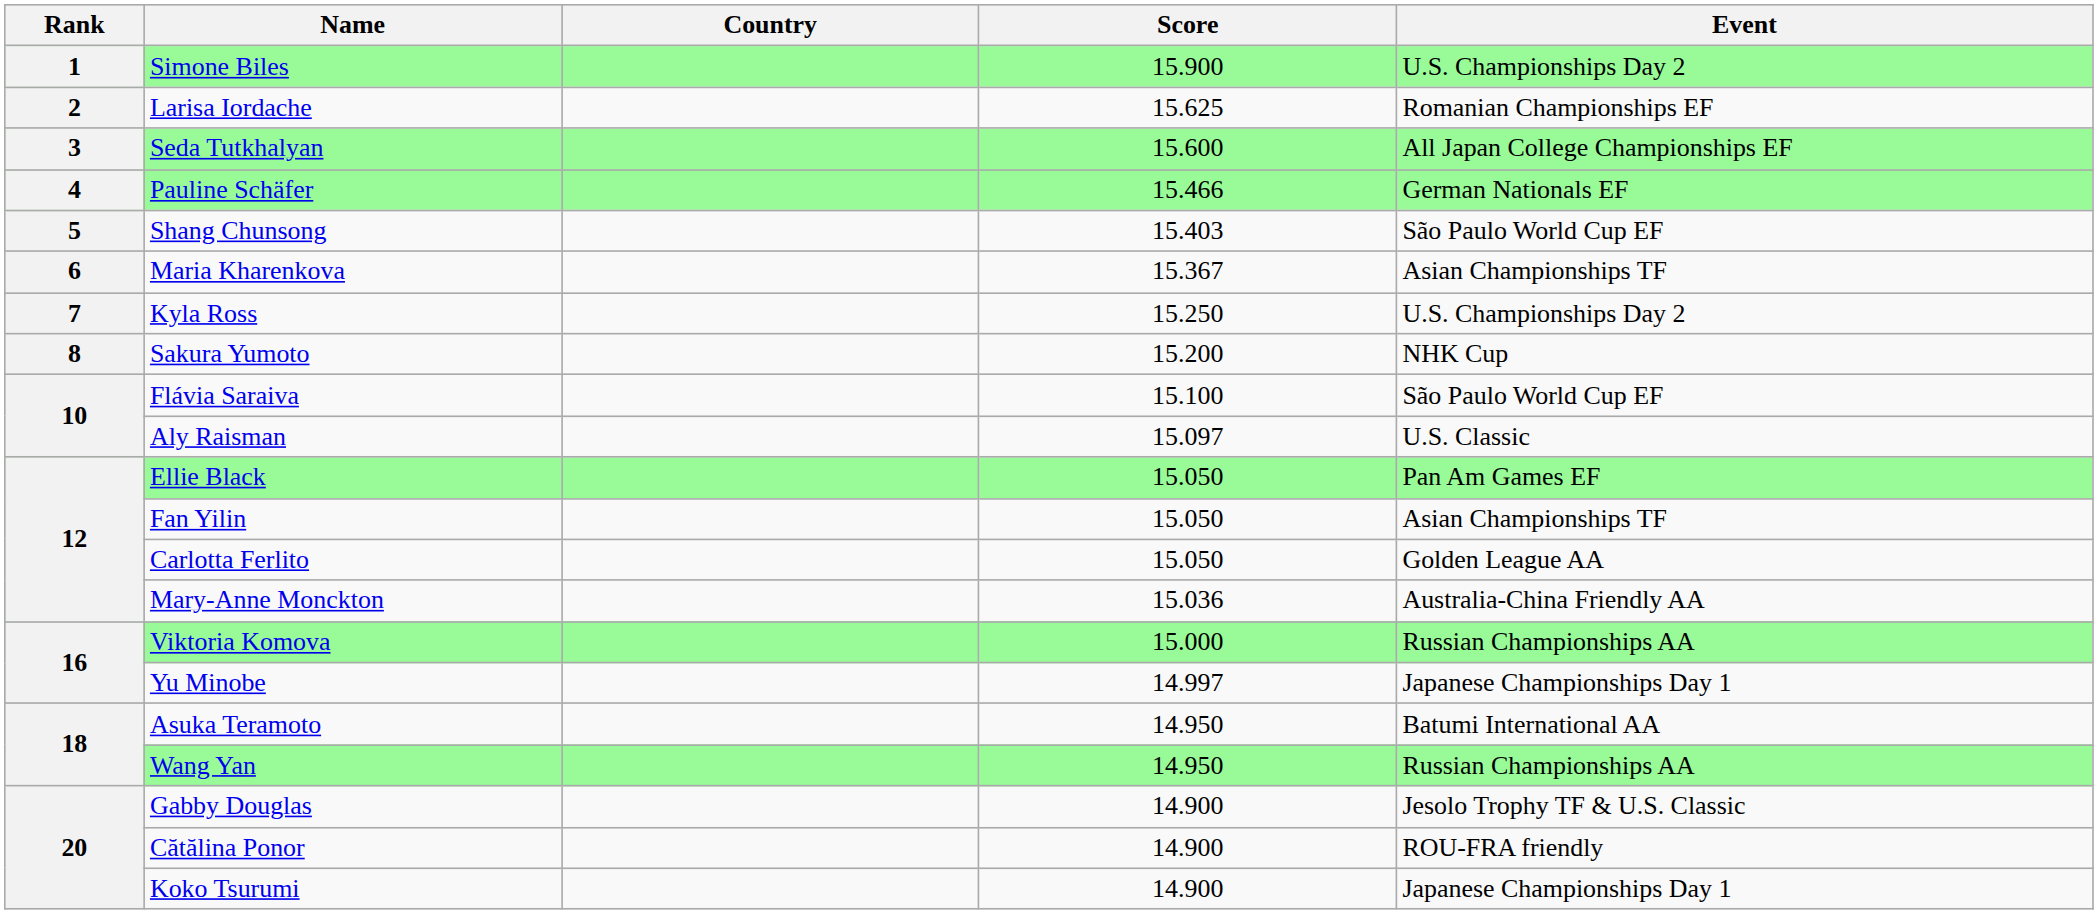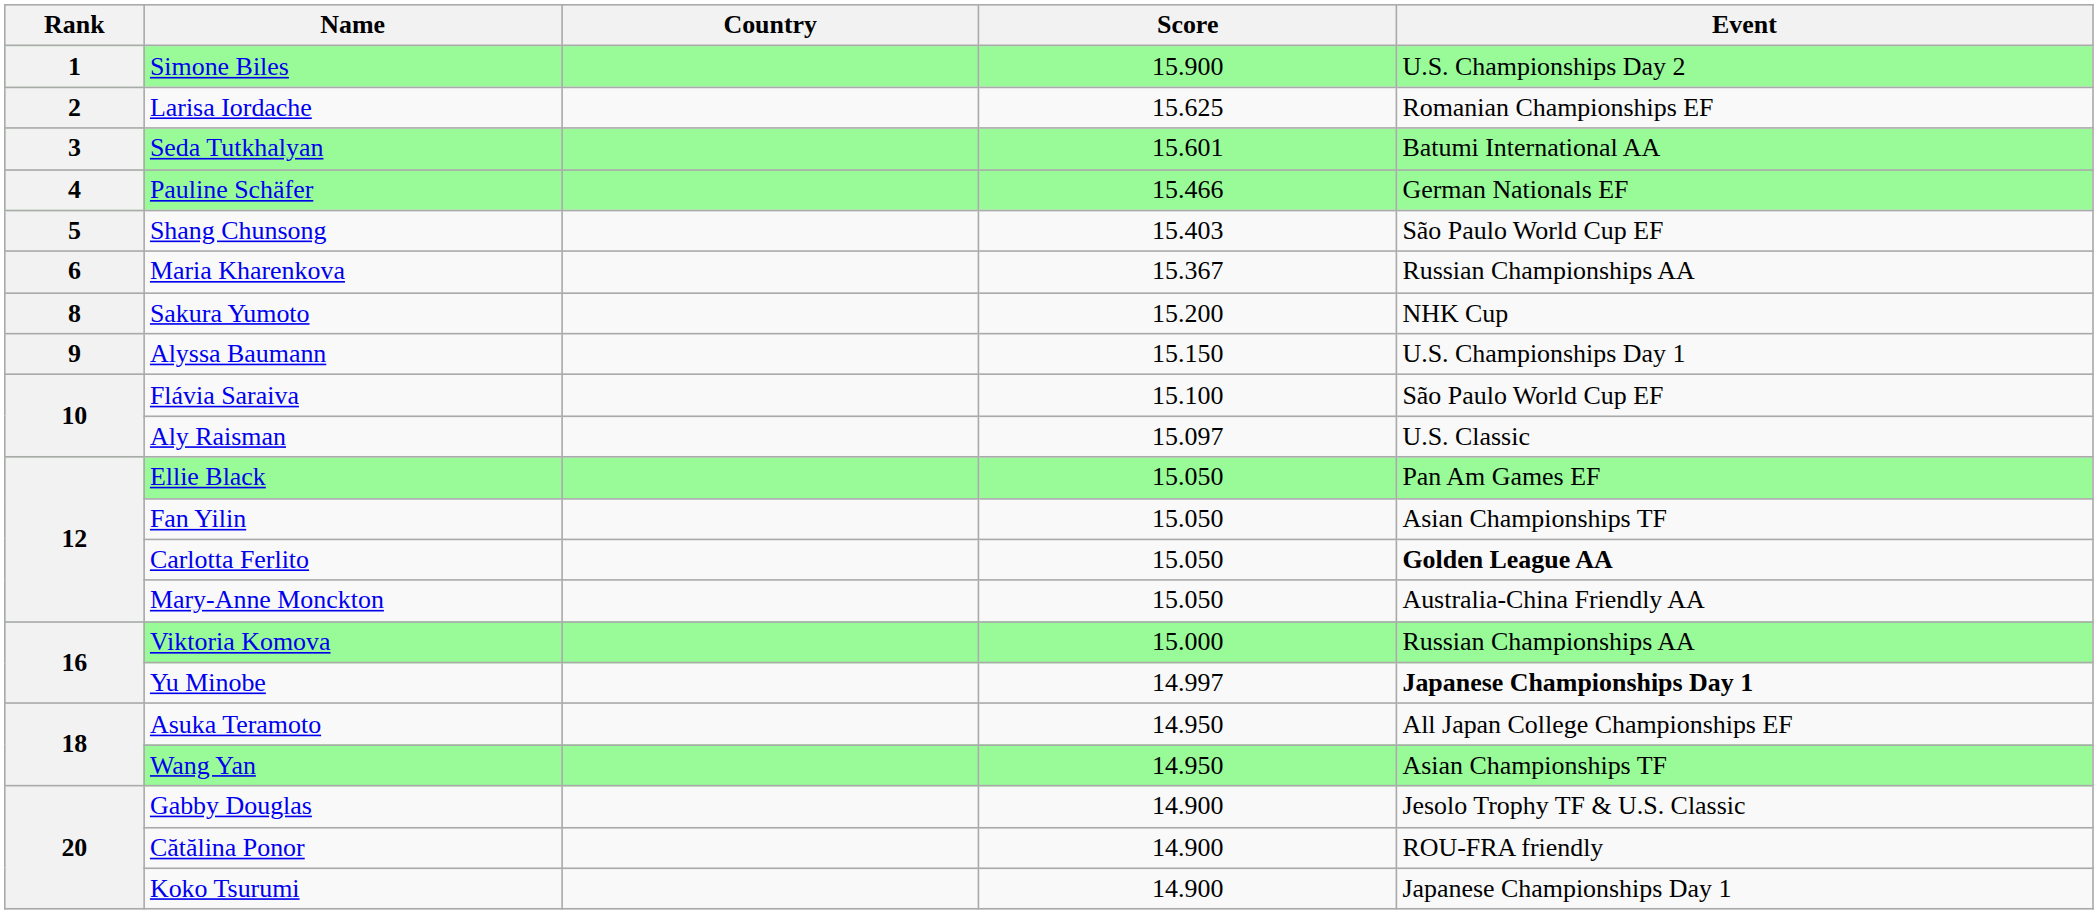 <table class="wikitable sortable" style="width:65%;">
 <tr>
 <th style="text-align:center; width:5%;">Rank</th>
 <th style="text-align:center; width:15%;">Name</th>
 <th style="text-align:center; width:15%;">Country</th>
 <th style="text-align:center; width:15%;">Score</th>
 <th style="text-align:center; width:25%;">Event</th>
 </tr>
 <tr style="background:#98fb98;">
 <th>1</th>
 <td><a href='#'>Simone Biles</a></td>
 <td></td>
 <td align=center>15.900</td>
 <td>U.S. Championships Day 2</td>
 </tr>
 <tr>
 <th>2</th>
 <td><a href='#'>Larisa Iordache</a></td>
 <td></td>
 <td align=center>15.625</td>
 <td>Romanian Championships EF</td>
 </tr>
 <tr style="background:#98fb98;">
 <th>3</th>
 <td><a href='#'>Seda Tutkhalyan</a></td>
 <td></td>
-<td align=center>15.600</td>
-<td>All Japan College Championships EF</td>
+<td align=center>15.601</td>
+<td>Batumi International AA</td>
 </tr>
 <tr style="background:#98fb98;">
 <th>4</th>
 <td><a href='#'>Pauline Schäfer</a></td>
 <td></td>
 <td align=center>15.466</td>
 <td>German Nationals EF</td>
 </tr>
 <tr>
 <th>5</th>
 <td><a href='#'>Shang Chunsong</a></td>
 <td></td>
 <td align=center>15.403</td>
 <td>São Paulo World Cup EF</td>
 </tr>
 <tr>
 <th>6</th>
 <td><a href='#'>Maria Kharenkova</a></td>
 <td></td>
 <td align=center>15.367</td>
-<td>Asian Championships TF</td>
-</tr>
-<tr>
-<th>7</th>
-<td><a href='#'>Kyla Ross</a></td>
-<td></td>
-<td align=center>15.250</td>
-<td>U.S. Championships Day 2</td>
+<td>Russian Championships AA</td>
 </tr>
 <tr>
 <th>8</th>
 <td><a href='#'>Sakura Yumoto</a></td>
 <td></td>
 <td align=center>15.200</td>
 <td>NHK Cup</td>
+</tr>
+<tr>
+<th>9</th>
+<td><a href='#'>Alyssa Baumann</a></td>
+<td></td>
+<td align=center>15.150</td>
+<td>U.S. Championships Day 1</td>
 </tr>
 <tr>
 <th rowspan=2>10</th>
 <td><a href='#'>Flávia Saraiva</a></td>
 <td></td>
 <td align=center>15.100</td>
 <td>São Paulo World Cup EF</td>
 </tr>
 <tr>
 <td><a href='#'>Aly Raisman</a></td>
 <td></td>
 <td align=center>15.097</td>
 <td>U.S. Classic</td>
 </tr>
 <tr style="background:#98fb98;">
 <th rowspan=4>12</th>
 <td><a href='#'>Ellie Black</a></td>
 <td></td>
 <td align=center>15.050</td>
 <td>Pan Am Games EF</td>
 </tr>
 <tr>
 <td><a href='#'>Fan Yilin</a></td>
 <td></td>
 <td align=center>15.050</td>
 <td>Asian Championships TF</td>
 </tr>
 <tr>
 <td><a href='#'>Carlotta Ferlito</a></td>
 <td></td>
 <td align=center>15.050</td>
-<td>Golden League AA</td>
+<td><strong>Golden League AA</strong></td>
 </tr>
 <tr>
 <td><a href='#'>Mary-Anne Monckton</a></td>
 <td></td>
-<td align=center>15.036</td>
+<td align=center>15.050</td>
 <td>Australia-China Friendly AA</td>
 </tr>
 <tr style="background:#98fb98;">
 <th rowspan=2>16</th>
 <td><a href='#'>Viktoria Komova</a></td>
 <td></td>
 <td align=center>15.000</td>
 <td>Russian Championships AA</td>
 </tr>
 <tr>
 <td><a href='#'>Yu Minobe</a></td>
 <td></td>
 <td align=center>14.997</td>
-<td>Japanese Championships Day 1</td>
+<td><strong>Japanese Championships Day 1</strong></td>
 </tr>
 <tr>
 <th rowspan=2>18</th>
 <td><a href='#'>Asuka Teramoto</a></td>
 <td></td>
 <td align=center>14.950</td>
-<td>Batumi International AA</td>
+<td>All Japan College Championships EF</td>
 </tr>
 <tr style="background:#98fb98;">
 <td><a href='#'>Wang Yan</a></td>
 <td></td>
 <td align=center>14.950</td>
-<td>Russian Championships AA</td>
+<td>Asian Championships TF</td>
 </tr>
 <tr>
 <th rowspan=3>20</th>
 <td><a href='#'>Gabby Douglas</a></td>
 <td></td>
 <td align=center>14.900</td>
 <td>Jesolo Trophy TF & U.S. Classic</td>
 </tr>
 <tr>
 <td><a href='#'>Cătălina Ponor</a></td>
 <td></td>
 <td align=center>14.900</td>
 <td>ROU-FRA friendly</td>
 </tr>
 <tr>
 <td><a href='#'>Koko Tsurumi</a></td>
 <td></td>
 <td align=center>14.900</td>
 <td>Japanese Championships Day 1</td>
 </tr>
 </table>
